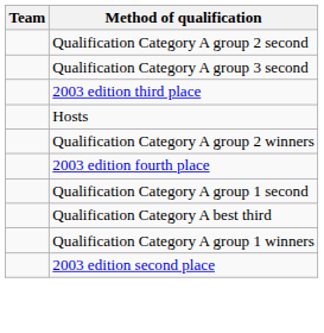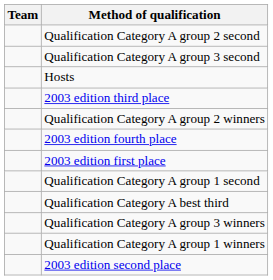 <table class="wikitable">
 <tr>
 <th>Team</th>
 <th>Method of qualification</th>
 </tr>
 <tr>
 <td></td>
 <td>Qualification Category A group 2 second</td>
 </tr>
 <tr>
 <td></td>
 <td>Qualification Category A group 3 second</td>
 </tr>
 <tr>
 <td></td>
-<td><a href='#'>2003 edition third place</a></td>
+<td>Hosts</td>
 </tr>
 <tr>
 <td></td>
-<td>Hosts</td>
+<td><a href='#'>2003 edition third place</a></td>
 </tr>
 <tr>
 <td></td>
 <td>Qualification Category A group 2 winners</td>
 </tr>
 <tr>
 <td></td>
 <td><a href='#'>2003 edition fourth place</a></td>
 </tr>
 <tr>
 <td></td>
+<td><a href='#'>2003 edition first place</a></td>
+</tr>
+<tr>
+<td></td>
 <td>Qualification Category A group 1 second</td>
 </tr>
 <tr>
 <td></td>
 <td>Qualification Category A best third</td>
+</tr>
+<tr>
+<td></td>
+<td>Qualification Category A group 3 winners</td>
 </tr>
 <tr>
 <td></td>
 <td>Qualification Category A group 1 winners</td>
 </tr>
 <tr>
 <td></td>
 <td><a href='#'>2003 edition second place</a></td>
 </tr>
 </table>
